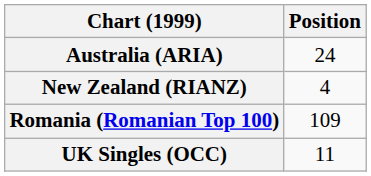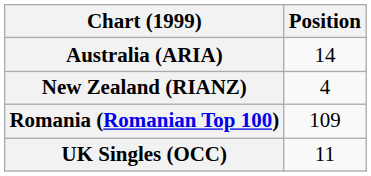 <table class="wikitable sortable plainrowheaders" style="text-align:center">
 <tr>
 <th scope="col">Chart (1999)</th>
 <th scope="col">Position</th>
 </tr>
 <tr>
 <th scope="row">Australia (ARIA)</th>
-<td>24</td>
+<td>14</td>
 </tr>
 <tr>
 <th scope="row">New Zealand (RIANZ)</th>
 <td>4</td>
 </tr>
 <tr>
 <th scope="row">Romania (<a href='#'>Romanian Top 100</a>)</th>
 <td>109</td>
 </tr>
 <tr>
 <th scope="row">UK Singles (OCC)</th>
 <td>11</td>
 </tr>
 </table>
